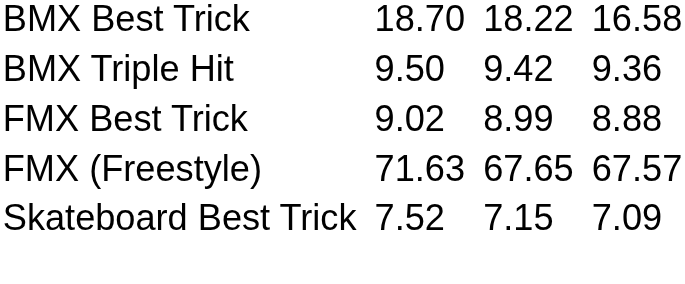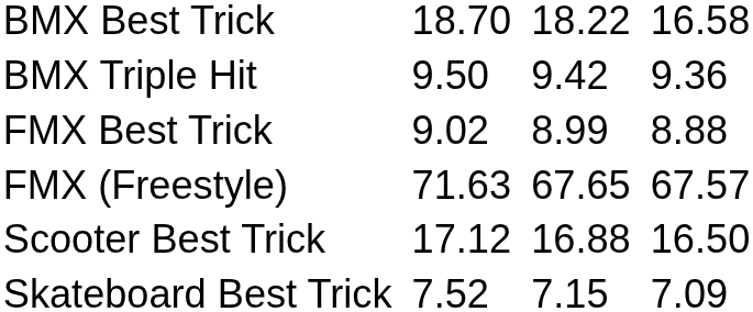 <table>
 <tr>
 <td>BMX Best Trick</td>
 <td></td>
 <td>18.70</td>
 <td></td>
 <td>18.22</td>
 <td></td>
 <td>16.58</td>
 </tr>
 <tr>
 <td>BMX Triple Hit</td>
 <td></td>
 <td>9.50</td>
 <td></td>
 <td>9.42</td>
 <td></td>
 <td>9.36</td>
 </tr>
 <tr>
 <td>FMX Best Trick</td>
 <td></td>
 <td>9.02</td>
 <td></td>
 <td>8.99</td>
 <td></td>
 <td>8.88</td>
 </tr>
 <tr>
 <td>FMX (Freestyle)</td>
 <td></td>
 <td>71.63</td>
 <td></td>
 <td>67.65</td>
 <td></td>
 <td>67.57</td>
 </tr>
 <tr>
+<td>Scooter Best Trick</td>
+<td></td>
+<td>17.12</td>
+<td></td>
+<td>16.88</td>
+<td></td>
+<td>16.50</td>
+</tr>
+<tr>
 <td>Skateboard Best Trick</td>
 <td></td>
 <td>7.52</td>
 <td></td>
 <td>7.15</td>
 <td></td>
 <td>7.09</td>
 </tr>
 <tr>
 </tr>
 </table>
